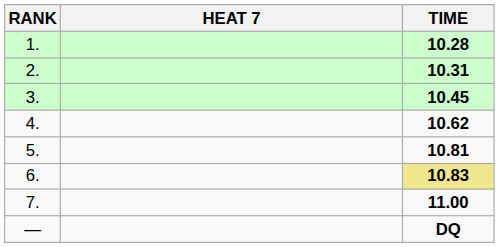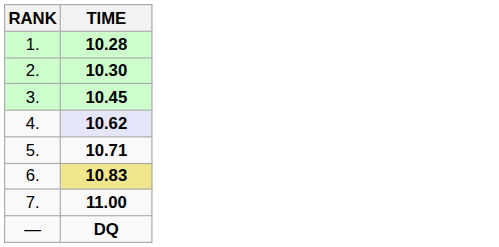 <table class="wikitable" style="border-collapse: collapse; font-size: 90%;">
 <tr>
 <th>RANK</th>
-<th style="width: 20em">HEAT 7</th>
 <th style="width: 5em">TIME</th>
 </tr>
 <tr style="background:#ccffcc;">
 <td align="center">1.</td>
-<td></td>
 <td align="center"><strong>10.28</strong></td>
 </tr>
 <tr style="background:#ccffcc;">
 <td align="center">2.</td>
-<td></td>
-<td align="center"><strong>10.31</strong></td>
+<td align="center"><strong>10.30</strong></td>
 </tr>
 <tr style="background:#ccffcc;">
 <td align="center">3.</td>
-<td></td>
 <td align="center"><strong>10.45</strong></td>
 </tr>
 <tr>
 <td align="center">4.</td>
-<td></td>
-<td align="center"><strong>10.62</strong></td>
+<td align="center" style="background: lavender;"><strong>10.62</strong></td>
 </tr>
 <tr>
 <td align="center">5.</td>
-<td></td>
-<td align="center"><strong>10.81</strong></td>
+<td align="center"><strong>10.71</strong></td>
 </tr>
 <tr>
 <td align="center">6.</td>
-<td></td>
 <td align="center" style="background: khaki;"><strong>10.83</strong></td>
 </tr>
 <tr>
 <td align="center">7.</td>
-<td></td>
 <td align="center"><strong>11.00</strong></td>
 </tr>
 <tr>
 <td align="center">—</td>
-<td></td>
 <td align="center"><strong>DQ</strong></td>
 </tr>
 </table>
